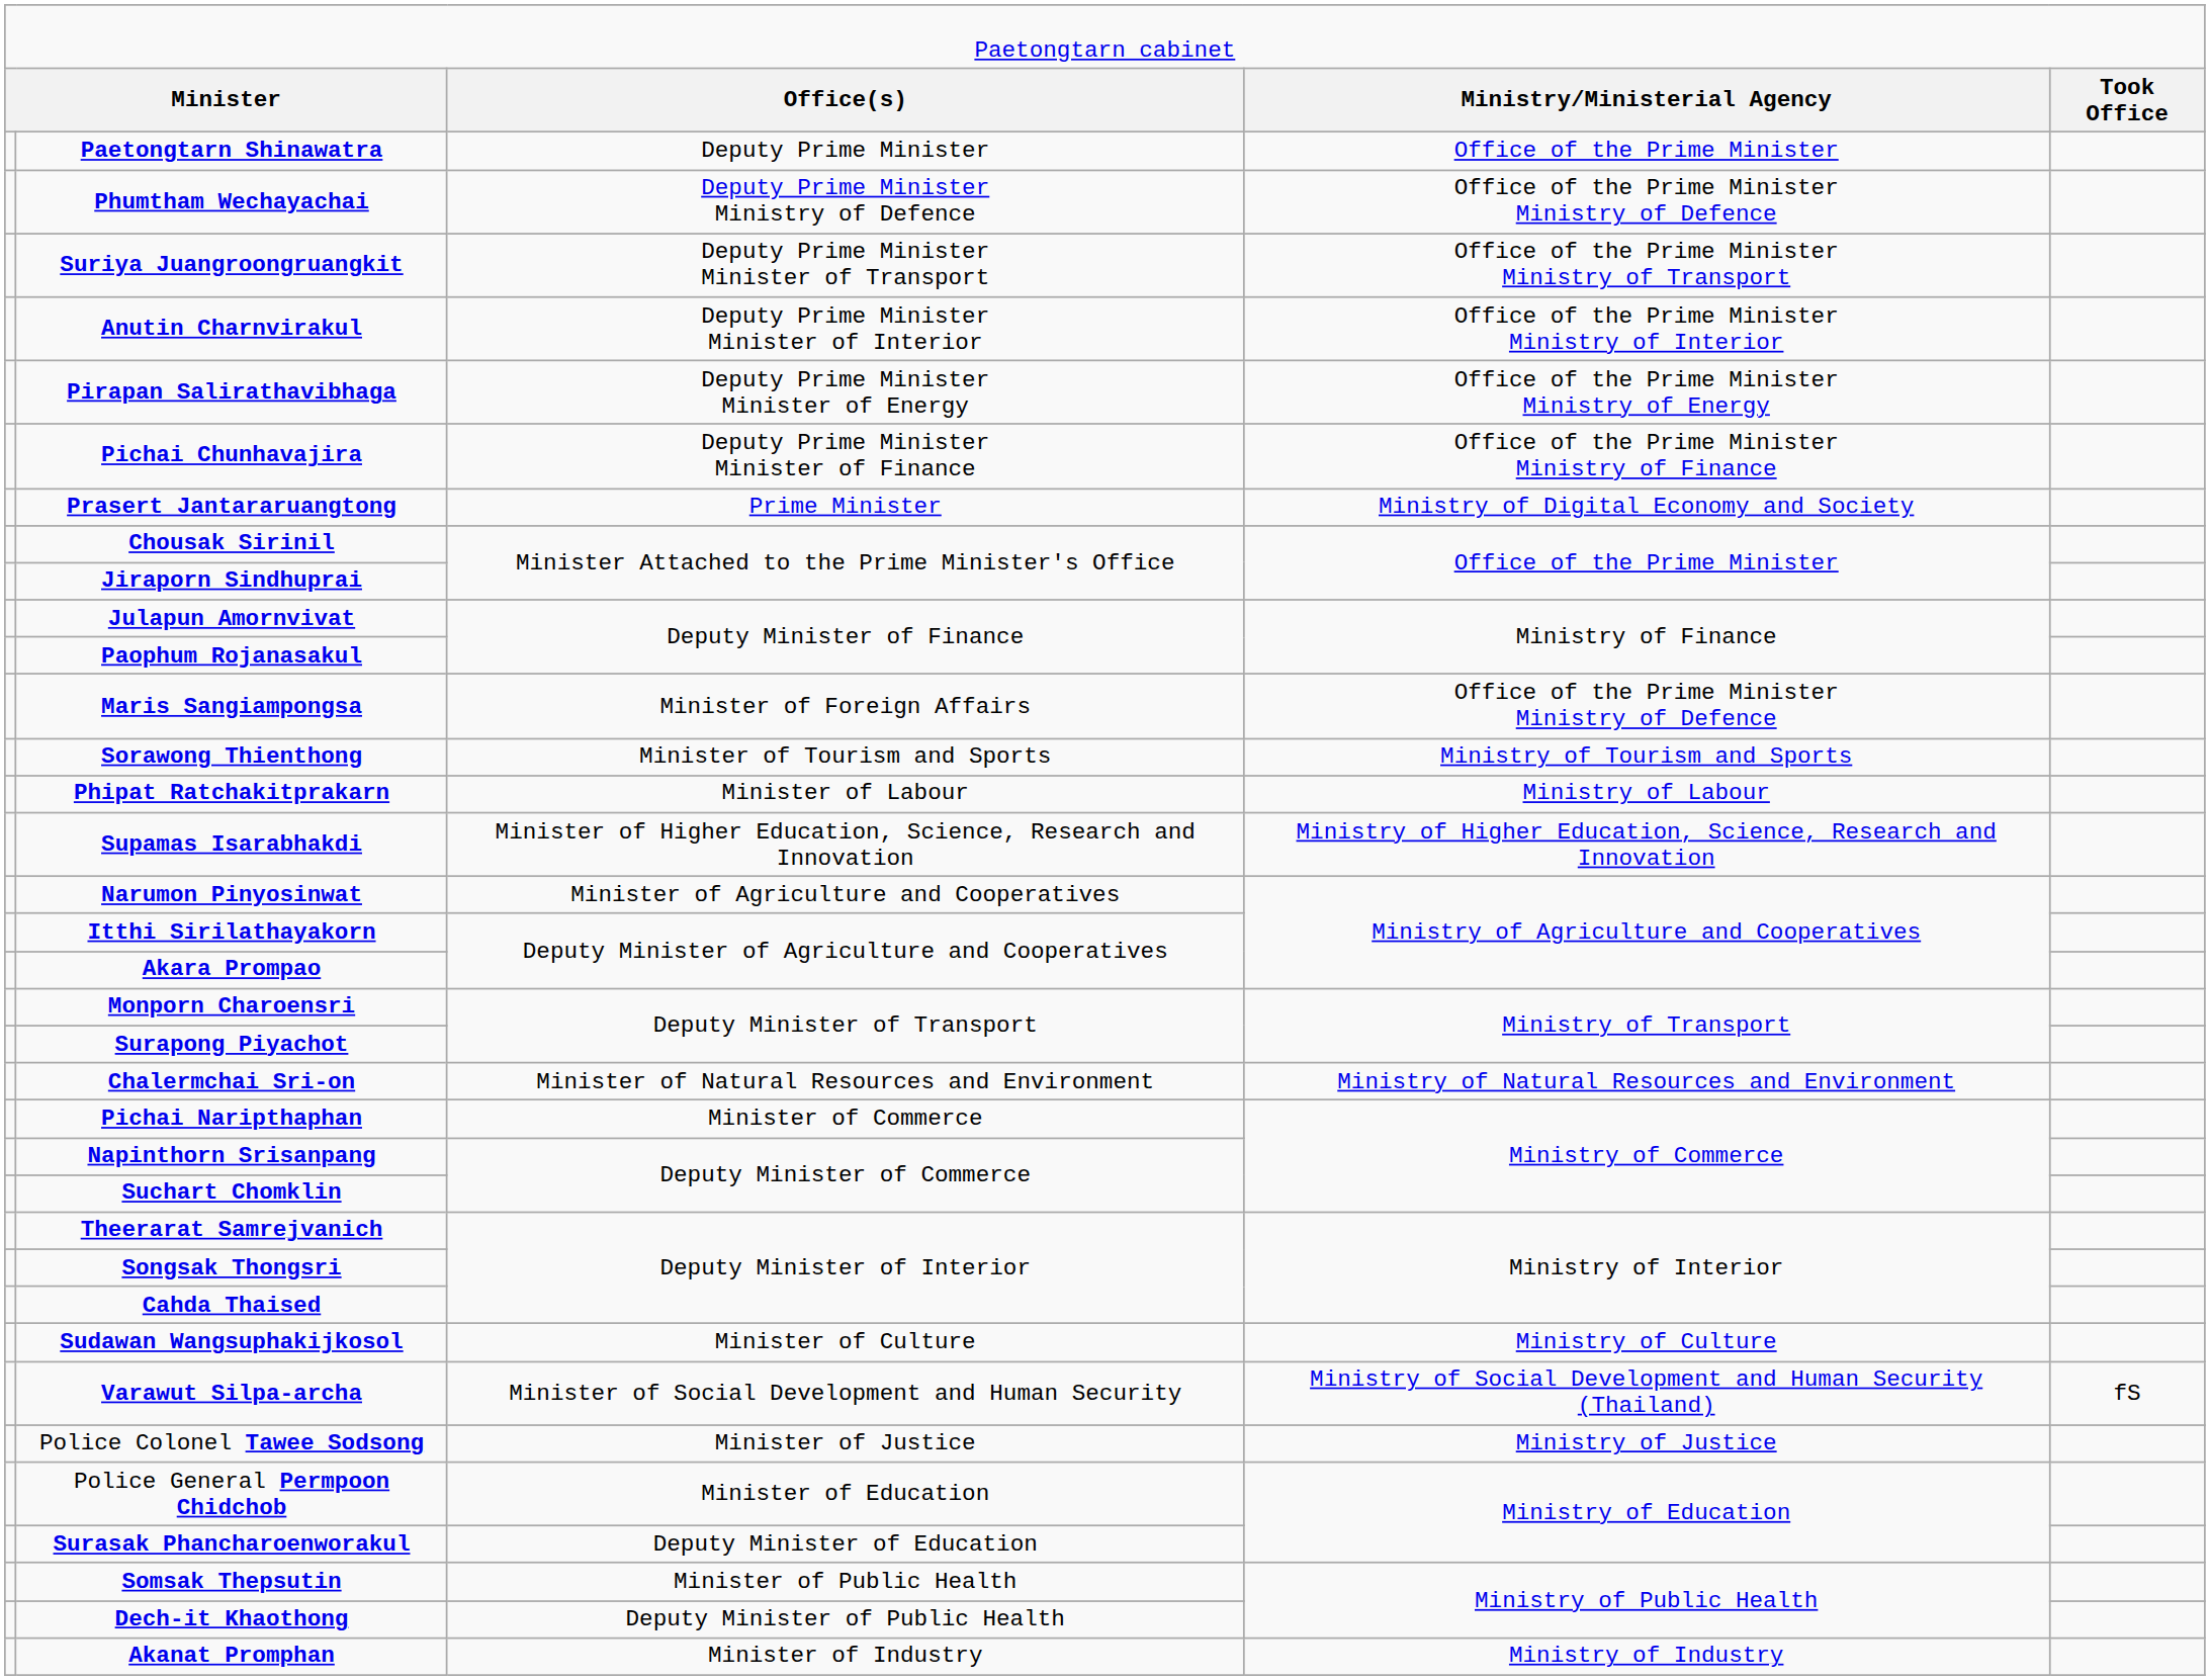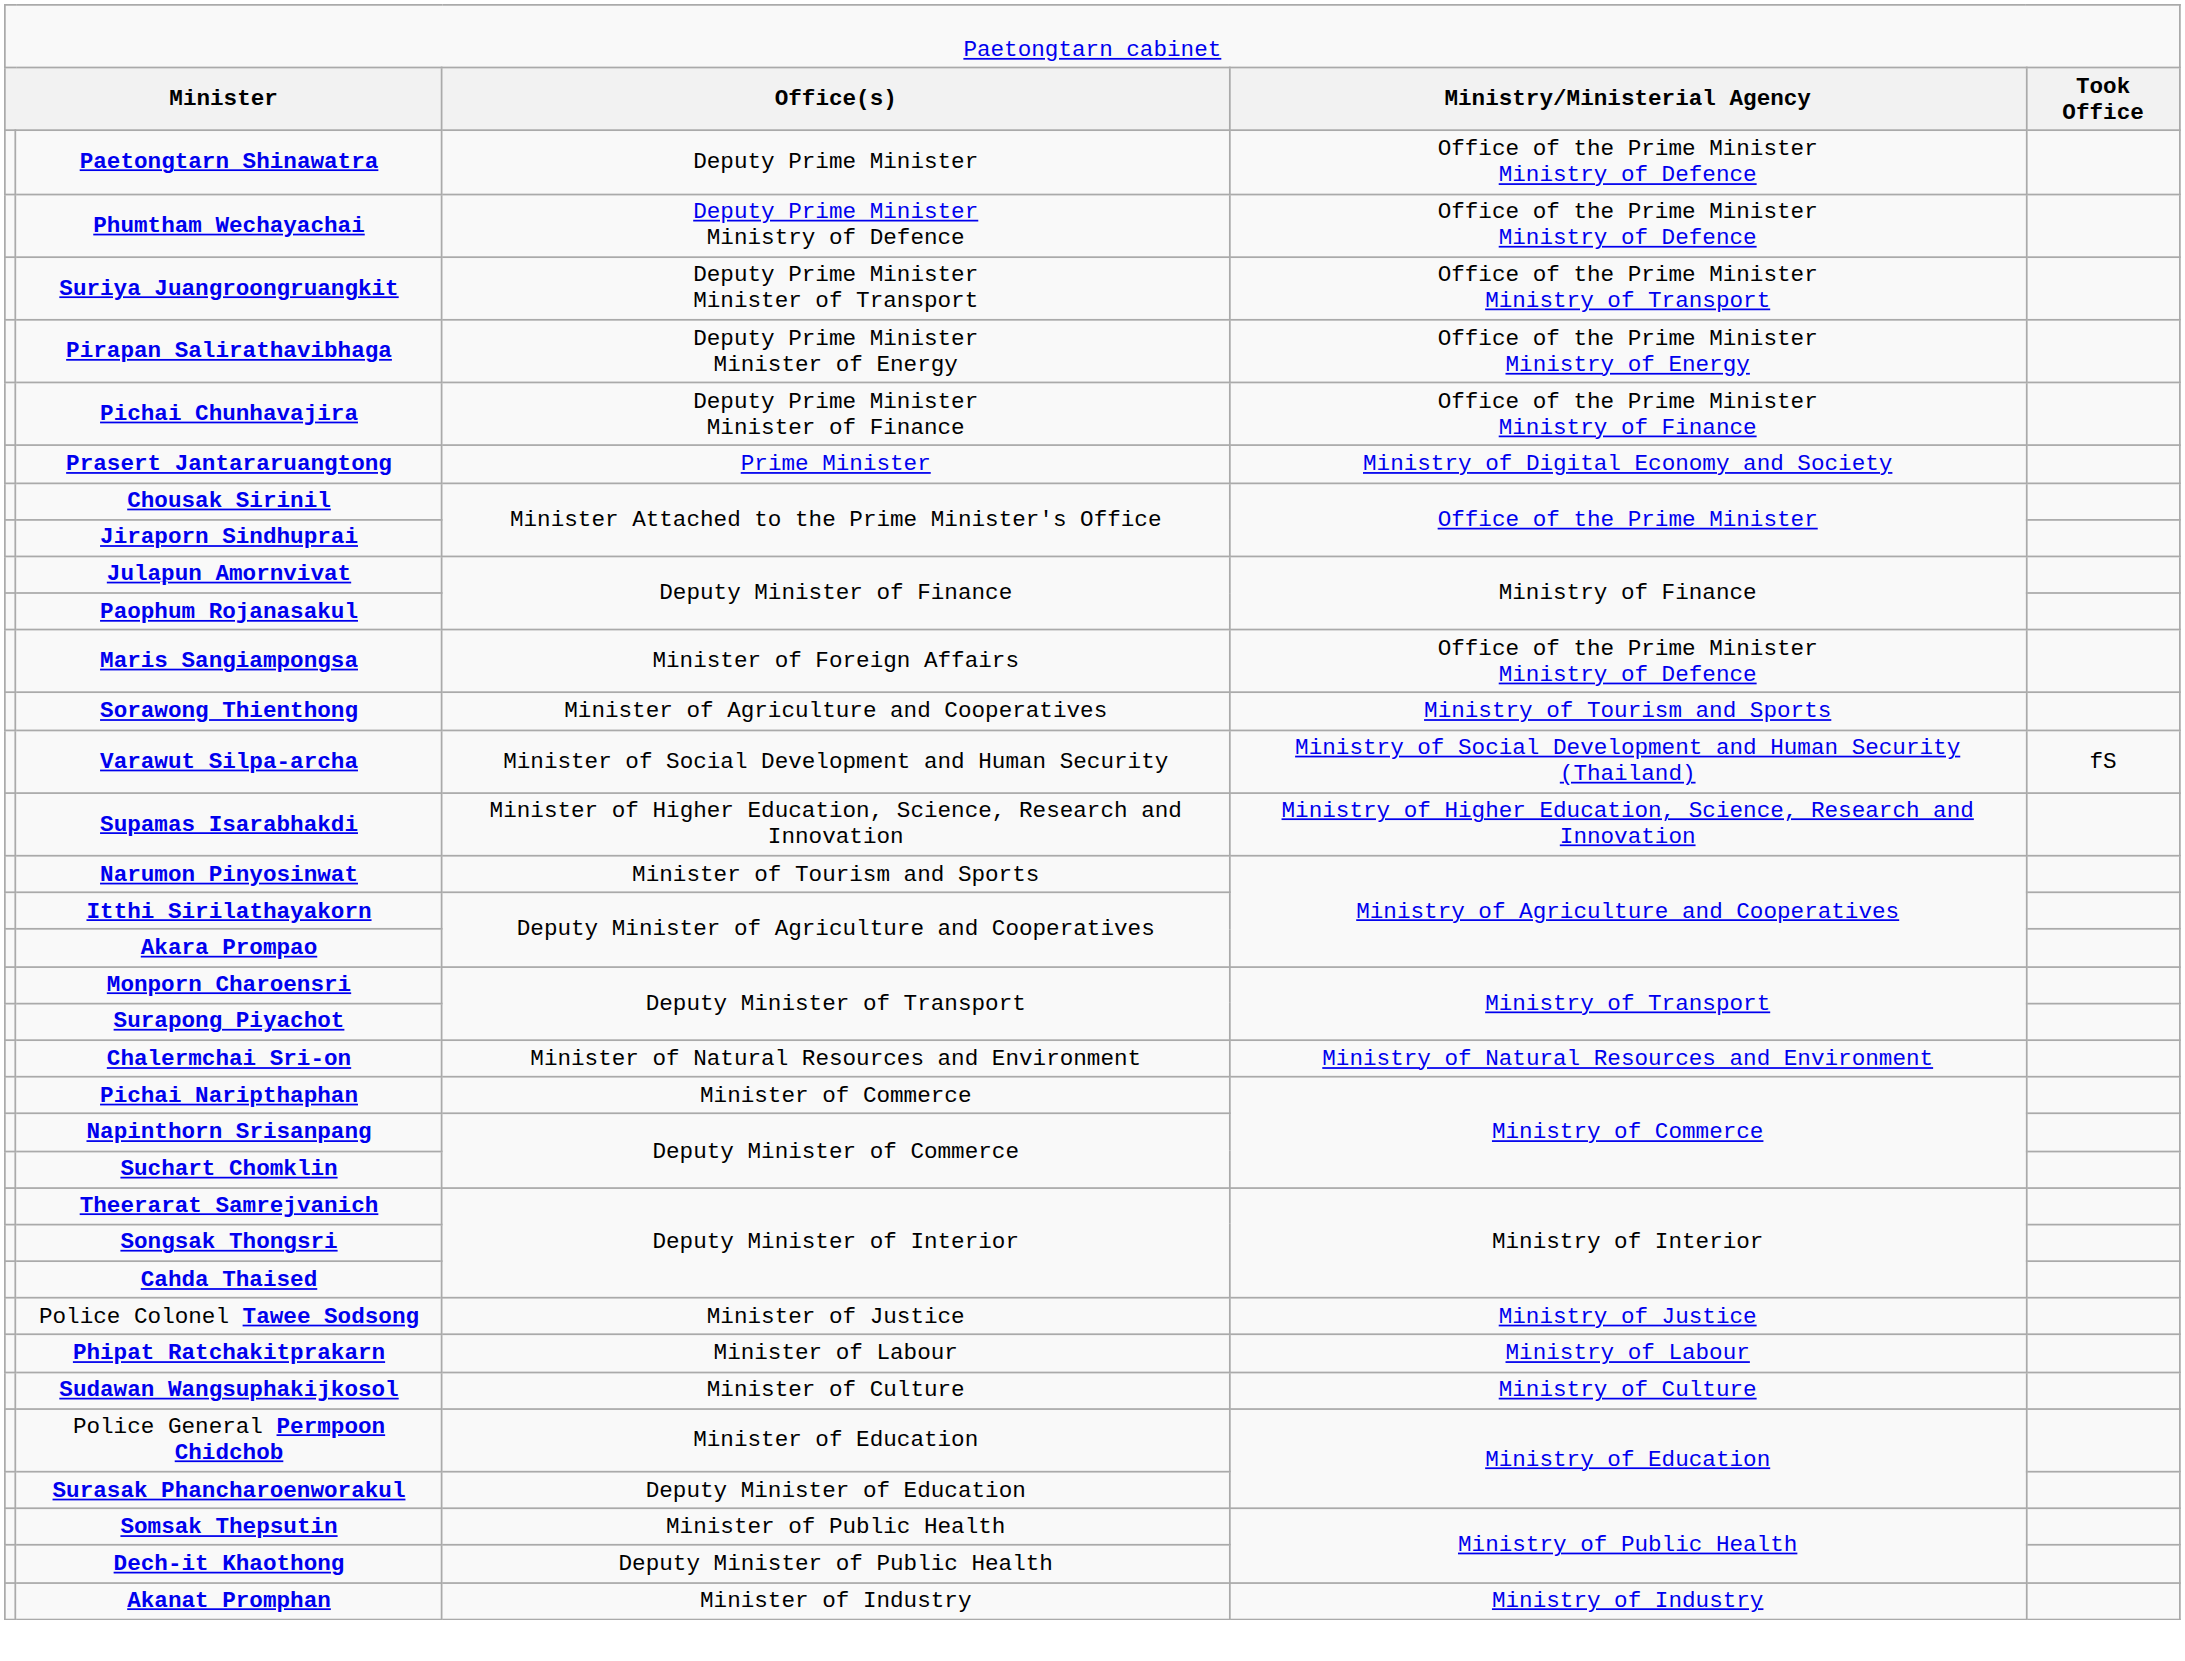 <table class="wikitable" style="text-align:center">
 <tr>
 <td colspan=5><br><a href='#'>Paetongtarn cabinet</a></td>
 </tr>
 <tr>
 <th colspan=2 scope="col">Minister<br></th>
 <th>Office(s)</th>
 <th>Ministry/Ministerial Agency</th>
 <th>Took Office</th>
 </tr>
 <tr>
 <td></td>
 <td scope="row"><strong><a href='#'>Paetongtarn Shinawatra</a></strong><br></td>
 <td>Deputy Prime Minister</td>
-<td><a href='#'>Office of the Prime Minister</a></td>
+<td Office of the Prime Minister (Thailand)>Office of the Prime Minister<br><a href='#'>Ministry of Defence</a></td>
 <td></td>
 </tr>
 <tr>
 <td></td>
 <td scope="row"><strong><a href='#'>Phumtham Wechayachai</a></strong><br></td>
 <td><a href='#'>Deputy Prime Minister</a><br>Ministry of Defence</td>
 <td Office of the Prime Minister (Thailand)>Office of the Prime Minister<br><a href='#'>Ministry of Defence</a></td>
 <td></td>
 </tr>
 <tr>
 <td></td>
 <td scope="row"><strong><a href='#'>Suriya Juangroongruangkit</a></strong><br></td>
 <td>Deputy Prime Minister<br>Minister of Transport</td>
 <td Office of the Prime Minister (Thailand)>Office of the Prime Minister<br><a href='#'>Ministry of Transport</a></td>
-<td></td>
-</tr>
-<tr>
-<td></td>
-<td scope="row"><strong><a href='#'>Anutin Charnvirakul</a></strong><br></td>
-<td>Deputy Prime Minister<br>Minister of Interior</td>
-<td Office of the Prime Minister (Thailand)>Office of the Prime Minister<br><a href='#'>Ministry of Interior</a></td>
 <td></td>
 </tr>
 <tr>
 <td></td>
 <td scope="row"><strong><a href='#'>Pirapan Salirathavibhaga</a></strong><br></td>
 <td>Deputy Prime Minister<br>Minister of Energy</td>
 <td Office of the Prime Minister (Thailand)>Office of the Prime Minister<br><a href='#'>Ministry of Energy</a></td>
 <td></td>
 </tr>
 <tr>
 <td></td>
 <td scope="row"><strong><a href='#'>Pichai Chunhavajira</a></strong><br></td>
 <td>Deputy Prime Minister<br>Minister of Finance</td>
 <td Office of the Prime Minister (Thailand)>Office of the Prime Minister<br><a href='#'>Ministry of Finance</a></td>
 <td></td>
 </tr>
 <tr>
 <td></td>
 <td scope="row"><strong><a href='#'>Prasert Jantararuangtong</a></strong><br></td>
 <td><a href='#'>Prime Minister</a></td>
 <td><a href='#'>Ministry of Digital Economy and Society</a></td>
 <td></td>
 </tr>
 <tr>
 <td></td>
 <td scope="row"><strong><a href='#'>Chousak Sirinil</a></strong><br></td>
 <td rowspan="2">Minister Attached to the Prime Minister's Office</td>
 <td rowspan="2"><a href='#'>Office of the Prime Minister</a></td>
 <td></td>
 </tr>
 <tr>
 <td></td>
 <td scope="row"><strong><a href='#'>Jiraporn Sindhuprai</a></strong><br></td>
 <td></td>
 </tr>
 <tr>
 <td></td>
 <td scope="row"><strong><a href='#'>Julapun Amornvivat</a></strong><br></td>
 <td rowspan="2">Deputy Minister of Finance</td>
 <td rowspan="2">Ministry of Finance</td>
 <td></td>
 </tr>
 <tr>
 <td></td>
 <td scope="row"><strong><a href='#'>Paophum Rojanasakul</a></strong><br></td>
 <td></td>
 </tr>
 <tr>
 <td></td>
 <td scope="row"><strong><a href='#'>Maris Sangiampongsa</a></strong><br></td>
 <td>Minister of Foreign Affairs</td>
 <td Office of the Prime Minister (Thailand)>Office of the Prime Minister<br><a href='#'>Ministry of Defence</a></td>
 <td></td>
 </tr>
 <tr>
 <td></td>
 <td scope="row"><strong><a href='#'>Sorawong Thienthong</a></strong><br></td>
-<td>Minister of Tourism and Sports</td>
+<td>Minister of Agriculture and Cooperatives</td>
 <td><a href='#'>Ministry of Tourism and Sports</a></td>
 <td></td>
 </tr>
 <tr>
 <td></td>
-<td scope="row"><strong><a href='#'>Phipat Ratchakitprakarn</a></strong><br></td>
-<td>Minister of Labour</td>
-<td><a href='#'>Ministry of Labour</a></td>
-<td></td>
+<td scope="row"><strong><a href='#'>Varawut Silpa-archa</a></strong><br></td>
+<td>Minister of Social Development and Human Security</td>
+<td><a href='#'>Ministry of Social Development and Human Security (Thailand)</a></td>
+<td>fS</td>
 </tr>
 <tr>
 <td></td>
 <td scope="row"><strong><a href='#'>Supamas Isarabhakdi</a></strong><br></td>
 <td>Minister of Higher Education, Science, Research and Innovation</td>
 <td><a href='#'>Ministry of Higher Education, Science, Research and Innovation</a></td>
 <td></td>
 </tr>
 <tr>
 <td></td>
 <td scope="row"><strong><a href='#'>Narumon Pinyosinwat</a></strong><br></td>
-<td>Minister of Agriculture and Cooperatives</td>
+<td>Minister of Tourism and Sports</td>
 <td rowspan="3"><a href='#'>Ministry of Agriculture and Cooperatives</a></td>
 <td></td>
 </tr>
 <tr>
 <td></td>
 <td scope="row"><strong><a href='#'>Itthi Sirilathayakorn</a></strong><br></td>
 <td rowspan="2">Deputy Minister of Agriculture and Cooperatives</td>
 <td></td>
 </tr>
 <tr>
 <td></td>
 <td><strong><a href='#'>Akara Prompao</a></strong><br></td>
 <td></td>
 </tr>
 <tr>
 <td></td>
 <td scope="row"><strong><a href='#'>Monporn Charoensri</a></strong><br></td>
 <td rowspan="2">Deputy Minister of Transport</td>
 <td rowspan="2"><a href='#'>Ministry of Transport</a></td>
 <td></td>
 </tr>
 <tr>
 <td></td>
 <td scope="row"><strong><a href='#'>Surapong Piyachot</a></strong><br></td>
 <td></td>
 </tr>
 <tr>
 <td></td>
 <td scope="row"><strong><a href='#'>Chalermchai Sri-on</a></strong><br></td>
 <td>Minister of Natural Resources and Environment</td>
 <td Office of the Prime Minister (Thailand)><a href='#'>Ministry of Natural Resources and Environment</a></td>
 <td></td>
 </tr>
 <tr>
 <td></td>
 <td scope="row"><strong><a href='#'>Pichai Naripthaphan</a></strong><br></td>
 <td>Minister of Commerce</td>
 <td rowspan="3"><a href='#'>Ministry of Commerce</a></td>
 <td></td>
 </tr>
 <tr>
 <td></td>
 <td scope="row"><strong><a href='#'>Napinthorn Srisanpang</a></strong><br></td>
 <td rowspan="2">Deputy Minister of Commerce</td>
 <td></td>
 </tr>
 <tr>
 <td></td>
 <td scope="row"><strong><a href='#'>Suchart Chomklin</a></strong><br></td>
 <td></td>
 </tr>
 <tr>
 <td></td>
 <td scope="row"><strong><a href='#'>Theerarat Samrejvanich</a></strong><br></td>
 <td rowspan="3">Deputy Minister of Interior</td>
 <td rowspan="3">Ministry of Interior</td>
 <td></td>
 </tr>
 <tr>
 <td></td>
 <td scope="row"><strong><a href='#'>Songsak Thongsri</a></strong><br></td>
 <td></td>
 </tr>
 <tr>
 <td></td>
 <td scope="row"><strong><a href='#'>Cahda Thaised</a></strong><br></td>
 <td></td>
 </tr>
 <tr>
 <td></td>
-<td scope="row"><strong><a href='#'>Sudawan Wangsuphakijkosol</a></strong><br></td>
-<td>Minister of Culture</td>
-<td><a href='#'>Ministry of Culture</a></td>
+<td scope="row">Police Colonel <strong><a href='#'>Tawee Sodsong</a></strong><br></td>
+<td>Minister of Justice</td>
+<td><a href='#'>Ministry of Justice</a></td>
 <td></td>
 </tr>
 <tr>
 <td></td>
-<td scope="row"><strong><a href='#'>Varawut Silpa-archa</a></strong><br></td>
-<td>Minister of Social Development and Human Security</td>
-<td><a href='#'>Ministry of Social Development and Human Security (Thailand)</a></td>
-<td>fS</td>
+<td scope="row"><strong><a href='#'>Phipat Ratchakitprakarn</a></strong><br></td>
+<td>Minister of Labour</td>
+<td><a href='#'>Ministry of Labour</a></td>
+<td></td>
 </tr>
 <tr>
 <td></td>
-<td scope="row">Police Colonel <strong><a href='#'>Tawee Sodsong</a></strong><br></td>
-<td>Minister of Justice</td>
-<td><a href='#'>Ministry of Justice</a></td>
+<td scope="row"><strong><a href='#'>Sudawan Wangsuphakijkosol</a></strong><br></td>
+<td>Minister of Culture</td>
+<td><a href='#'>Ministry of Culture</a></td>
 <td></td>
 </tr>
 <tr>
 <td></td>
 <td scope="row">Police General <strong><a href='#'>Permpoon Chidchob</a></strong><br></td>
 <td>Minister of Education</td>
 <td rowspan="2"><a href='#'>Ministry of Education</a></td>
 <td></td>
 </tr>
 <tr>
 <td></td>
 <td scope="row"><strong><a href='#'>Surasak Phancharoenworakul</a></strong><br></td>
 <td>Deputy Minister of Education</td>
 <td></td>
 </tr>
 <tr>
 <td></td>
 <td scope="row"><strong><a href='#'>Somsak Thepsutin</a></strong><br></td>
 <td>Minister of Public Health</td>
 <td rowspan="2"><a href='#'>Ministry of Public Health</a></td>
 <td></td>
 </tr>
 <tr>
 <td></td>
 <td scope="row"><strong><a href='#'>Dech-it Khaothong</a></strong><br></td>
 <td>Deputy Minister of Public Health</td>
 <td></td>
 </tr>
 <tr>
 <td></td>
 <td scope="row"><strong><a href='#'>Akanat Promphan</a></strong><br></td>
 <td>Minister of Industry</td>
 <td><a href='#'>Ministry of Industry</a></td>
 <td></td>
 </tr>
 </table>
